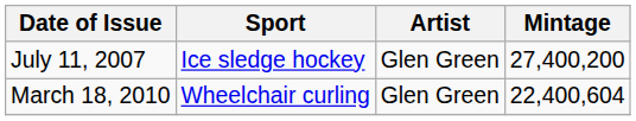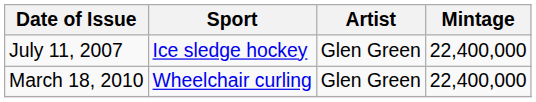 <table class="wikitable">
 <tr>
 <th>Date of Issue</th>
 <th>Sport</th>
 <th>Artist</th>
 <th>Mintage</th>
 </tr>
 <tr>
 <td>July 11, 2007</td>
 <td><a href='#'>Ice sledge hockey</a></td>
 <td>Glen Green</td>
-<td>27,400,200</td>
+<td>22,400,000</td>
 </tr>
 <tr>
 <td>March 18, 2010</td>
 <td><a href='#'>Wheelchair curling</a></td>
 <td>Glen Green</td>
-<td>22,400,604</td>
+<td>22,400,000</td>
 </tr>
 <tr>
 </tr>
 </table>
